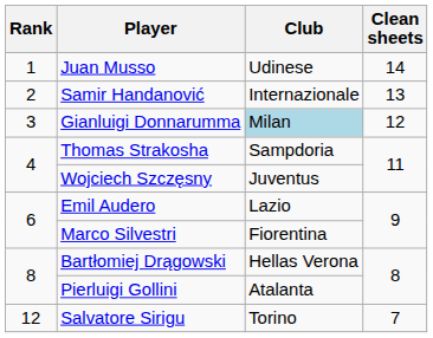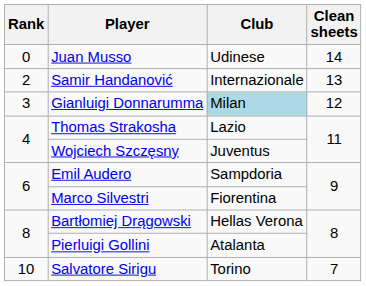 <table class="wikitable" style="text-align:center">
 <tr>
 <th>Rank</th>
 <th>Player</th>
 <th>Club</th>
 <th>Clean<br>sheets</th>
 </tr>
 <tr>
-<td>1</td>
+<td>0</td>
 <td align="left"> <a href='#'>Juan Musso</a></td>
 <td align="left">Udinese</td>
 <td>14</td>
 </tr>
 <tr>
 <td>2</td>
 <td align="left"> <a href='#'>Samir Handanović</a></td>
 <td align="left">Internazionale</td>
 <td>13</td>
 </tr>
 <tr>
 <td>3</td>
 <td align="left"> <a href='#'>Gianluigi Donnarumma</a></td>
 <td align="left" style="background: lightblue;">Milan</td>
 <td>12</td>
 </tr>
 <tr>
 <td rowspan=2>4</td>
 <td align="left"> <a href='#'>Thomas Strakosha</a></td>
-<td align="left">Sampdoria</td>
+<td align="left">Lazio</td>
 <td rowspan=2>11</td>
 </tr>
 <tr>
 <td align="left"> <a href='#'>Wojciech Szczęsny</a></td>
 <td align="left">Juventus</td>
 </tr>
 <tr>
 <td rowspan=2>6</td>
 <td align="left"> <a href='#'>Emil Audero</a></td>
-<td align="left">Lazio</td>
+<td align="left">Sampdoria</td>
 <td rowspan=2>9</td>
 </tr>
 <tr>
 <td align="left"> <a href='#'>Marco Silvestri</a></td>
 <td align="left">Fiorentina</td>
 </tr>
 <tr>
 <td rowspan=2>8</td>
 <td align="left"> <a href='#'>Bartłomiej Drągowski</a></td>
 <td align="left">Hellas Verona</td>
 <td rowspan=2>8</td>
 </tr>
 <tr>
 <td align="left"> <a href='#'>Pierluigi Gollini</a></td>
 <td align="left">Atalanta</td>
 </tr>
 <tr>
-<td>12</td>
+<td>10</td>
 <td align="left"> <a href='#'>Salvatore Sirigu</a></td>
 <td align="left">Torino</td>
 <td>7</td>
 </tr>
 </table>
